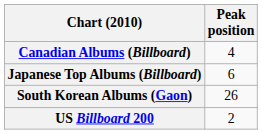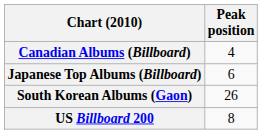 <table class="wikitable sortable plainrowheaders" style="text-align:center">
 <tr>
 <th>Chart (2010)</th>
 <th>Peak<br>position</th>
 </tr>
 <tr>
 <th scope="row"><a href='#'>Canadian Albums</a> (<em>Billboard</em>)</th>
 <td>4</td>
 </tr>
 <tr>
 <th scope="row">Japanese Top Albums (<em>Billboard</em>)</th>
 <td>6</td>
 </tr>
 <tr>
 <th scope="row">South Korean Albums (<a href='#'>Gaon</a>)</th>
 <td>26</td>
 </tr>
 <tr>
 <th scope="row">US <a href='#'><em>Billboard</em> 200</a></th>
-<td>2</td>
+<td>8</td>
 </tr>
 </table>
